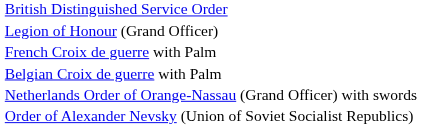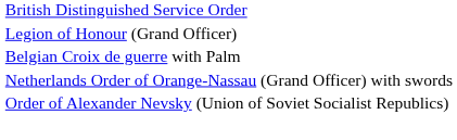 <table>
 <tr>
 <td></td>
 <td><a href='#'>British Distinguished Service Order</a></td>
 </tr>
 <tr>
 <td></td>
 <td><a href='#'>Legion of Honour</a> (Grand Officer)</td>
-</tr>
-<tr>
-<td></td>
-<td><a href='#'>French Croix de guerre</a> with Palm</td>
 </tr>
 <tr>
 <td></td>
 <td><a href='#'>Belgian Croix de guerre</a> with Palm</td>
 </tr>
 <tr>
 <td></td>
 <td><a href='#'>Netherlands Order of Orange-Nassau</a> (Grand Officer) with swords</td>
 </tr>
 <tr>
 <td></td>
 <td><a href='#'>Order of Alexander Nevsky</a> (Union of Soviet Socialist Republics)</td>
 </tr>
 </table>
